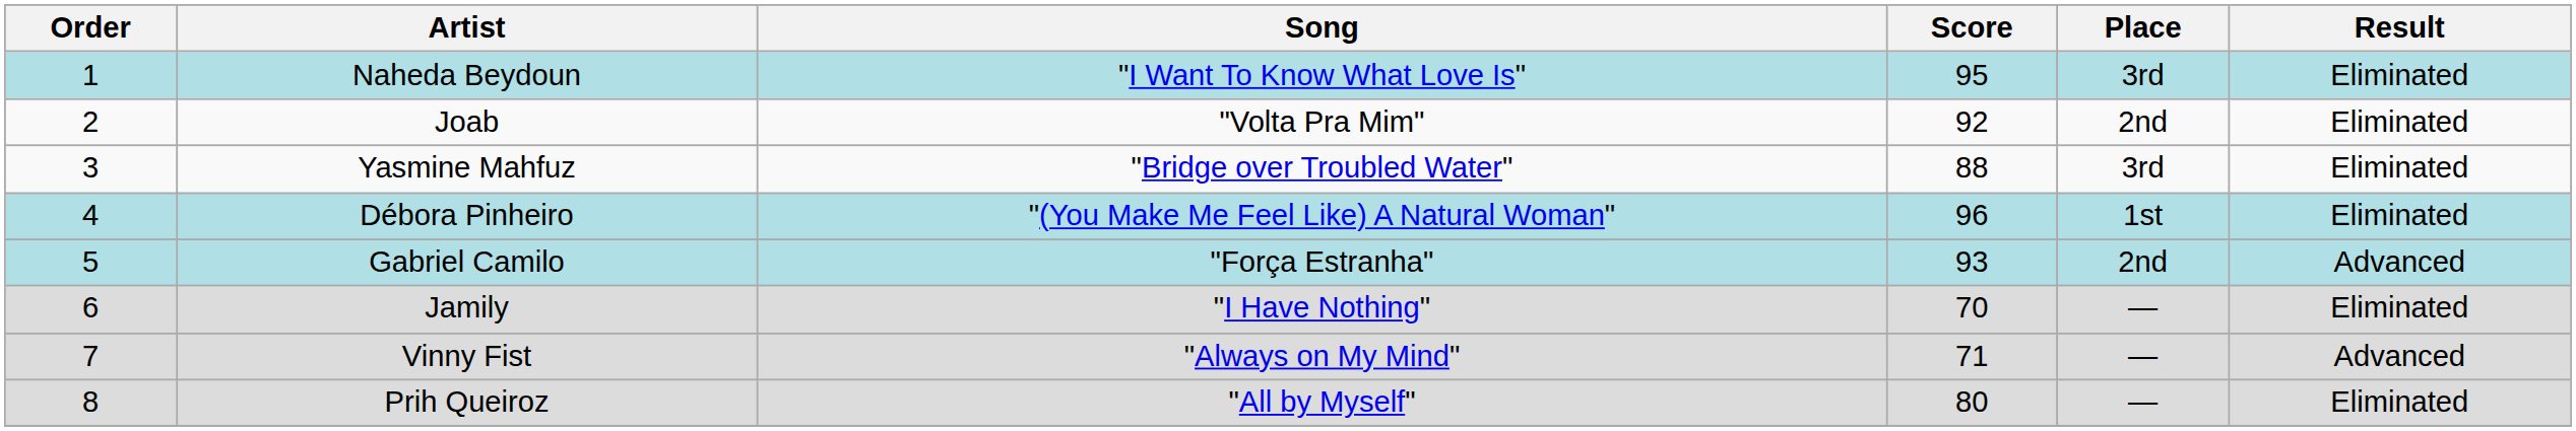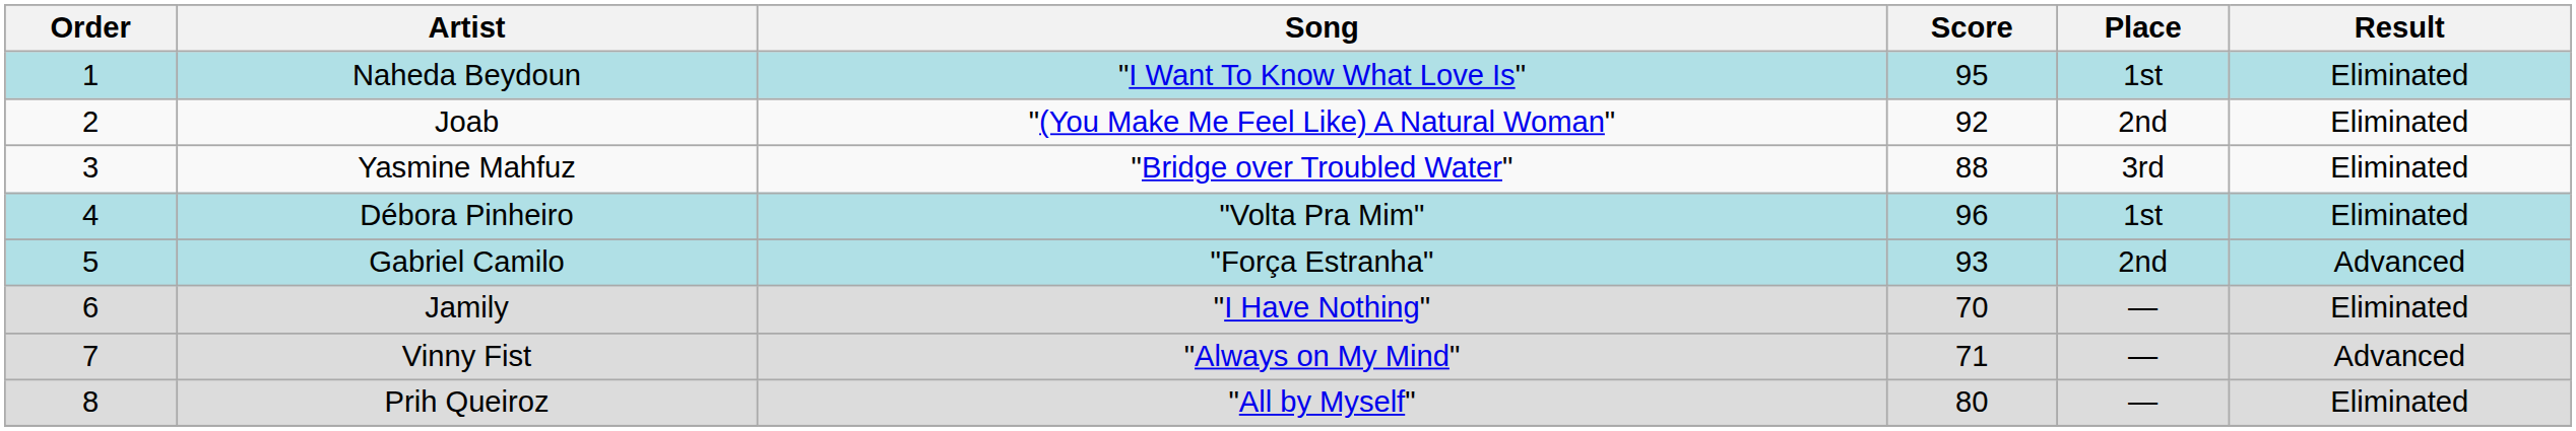 <table class="wikitable" style="text-align:center; width:70%;">
 <tr>
 <th scope="col" width="05%">Order</th>
 <th scope="col" width="17%">Artist</th>
 <th scope="col" width="33%">Song</th>
 <th scope="col" width="05%">Score</th>
 <th scope="col" width="05%">Place</th>
 <th scope="col" width="10%">Result</th>
 </tr>
 <tr bgcolor=B0E0E6>
 <td>1</td>
 <td>Naheda Beydoun</td>
 <td>"<a href='#'>I Want To Know What Love Is</a>"</td>
 <td>95</td>
-<td>3rd</td>
+<td>1st</td>
 <td>Eliminated</td>
 </tr>
 <tr>
 <td>2</td>
 <td>Joab</td>
-<td>"Volta Pra Mim"</td>
+<td>"<a href='#'>(You Make Me Feel Like) A Natural Woman</a>"</td>
 <td>92</td>
 <td>2nd</td>
 <td>Eliminated</td>
 </tr>
 <tr>
 <td>3</td>
 <td>Yasmine Mahfuz</td>
 <td>"<a href='#'>Bridge over Troubled Water</a>"</td>
 <td>88</td>
 <td>3rd</td>
 <td>Eliminated</td>
 </tr>
 <tr bgcolor=B0E0E6>
 <td>4</td>
 <td>Débora Pinheiro</td>
-<td>"<a href='#'>(You Make Me Feel Like) A Natural Woman</a>"</td>
+<td>"Volta Pra Mim"</td>
 <td>96</td>
 <td>1st</td>
 <td>Eliminated</td>
 </tr>
 <tr bgcolor=B0E0E6>
 <td>5</td>
 <td>Gabriel Camilo</td>
 <td>"Força Estranha"</td>
 <td>93</td>
 <td>2nd</td>
 <td>Advanced</td>
 </tr>
 <tr bgcolor=DCDCDC>
 <td>6</td>
 <td>Jamily</td>
 <td>"<a href='#'>I Have Nothing</a>"</td>
 <td>70</td>
 <td>—</td>
 <td>Eliminated</td>
 </tr>
 <tr bgcolor=DCDCDC>
 <td>7</td>
 <td>Vinny Fist</td>
 <td>"<a href='#'>Always on My Mind</a>"</td>
 <td>71</td>
 <td>—</td>
 <td>Advanced</td>
 </tr>
 <tr bgcolor=DCDCDC>
 <td>8</td>
 <td>Prih Queiroz</td>
 <td>"<a href='#'>All by Myself</a>"</td>
 <td>80</td>
 <td>—</td>
 <td>Eliminated</td>
 </tr>
 <tr>
 </tr>
 </table>
